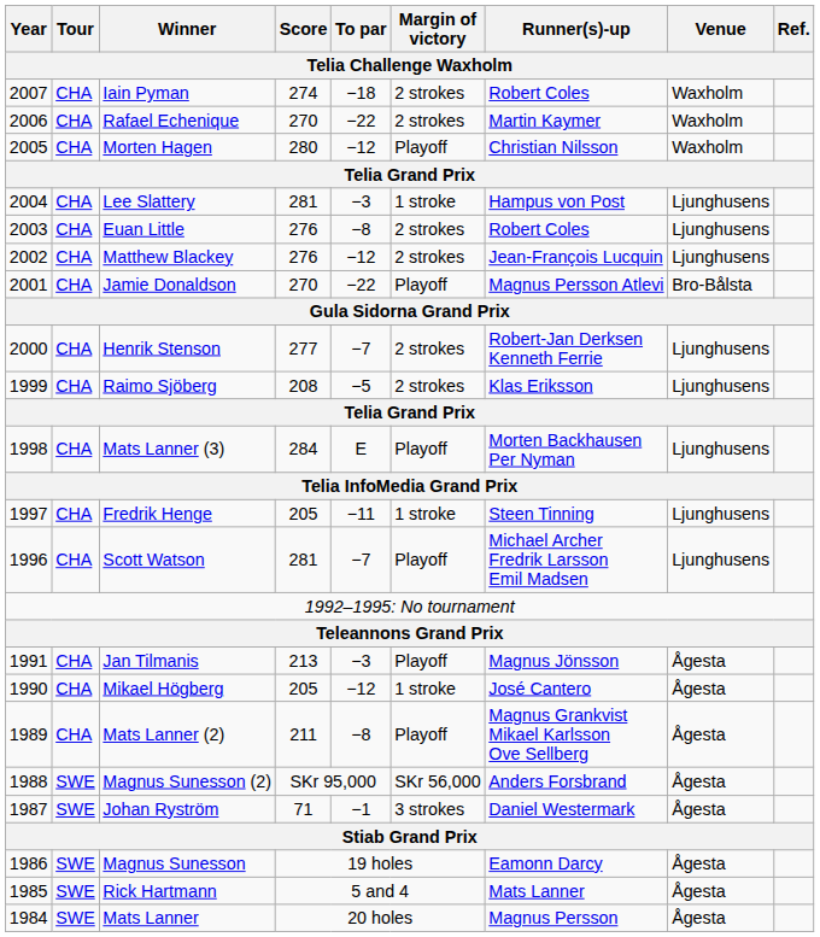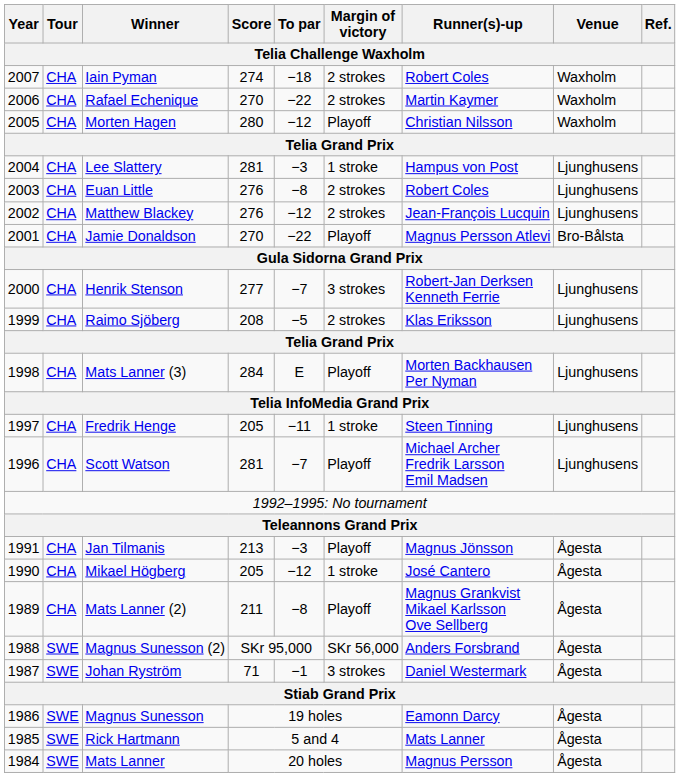 <table class=wikitable style="font-size:95%">
 <tr>
 <th>Year</th>
 <th>Tour</th>
 <th>Winner</th>
 <th>Score</th>
 <th>To par</th>
 <th>Margin of<br>victory</th>
 <th>Runner(s)-up</th>
 <th>Venue</th>
 <th>Ref.</th>
 </tr>
 <tr>
 <th colspan=9>Telia Challenge Waxholm</th>
 </tr>
 <tr>
 <td>2007</td>
 <td><a href='#'>CHA</a></td>
 <td> <a href='#'>Iain Pyman</a></td>
 <td align=center>274</td>
 <td align=center>−18</td>
 <td>2 strokes</td>
 <td> <a href='#'>Robert Coles</a></td>
 <td>Waxholm</td>
 <td></td>
 </tr>
 <tr>
 <td>2006</td>
 <td><a href='#'>CHA</a></td>
 <td> <a href='#'>Rafael Echenique</a></td>
 <td align=center>270</td>
 <td align=center>−22</td>
 <td>2 strokes</td>
 <td> <a href='#'>Martin Kaymer</a></td>
 <td>Waxholm</td>
 <td></td>
 </tr>
 <tr>
 <td>2005</td>
 <td><a href='#'>CHA</a></td>
 <td> <a href='#'>Morten Hagen</a></td>
 <td align=center>280</td>
 <td align=center>−12</td>
 <td>Playoff</td>
 <td> <a href='#'>Christian Nilsson</a></td>
 <td>Waxholm</td>
 <td></td>
 </tr>
 <tr>
 <th colspan=9>Telia Grand Prix</th>
 </tr>
 <tr>
 <td>2004</td>
 <td><a href='#'>CHA</a></td>
 <td> <a href='#'>Lee Slattery</a></td>
 <td align=center>281</td>
 <td align=center>−3</td>
 <td>1 stroke</td>
 <td> <a href='#'>Hampus von Post</a></td>
 <td>Ljunghusens</td>
 <td></td>
 </tr>
 <tr>
 <td>2003</td>
 <td><a href='#'>CHA</a></td>
 <td> <a href='#'>Euan Little</a></td>
 <td align=center>276</td>
 <td align=center>−8</td>
 <td>2 strokes</td>
 <td> <a href='#'>Robert Coles</a></td>
 <td>Ljunghusens</td>
 <td></td>
 </tr>
 <tr>
 <td>2002</td>
 <td><a href='#'>CHA</a></td>
 <td> <a href='#'>Matthew Blackey</a></td>
 <td align=center>276</td>
 <td align=center>−12</td>
 <td>2 strokes</td>
 <td> <a href='#'>Jean-François Lucquin</a></td>
 <td>Ljunghusens</td>
 <td></td>
 </tr>
 <tr>
 <td>2001</td>
 <td><a href='#'>CHA</a></td>
 <td> <a href='#'>Jamie Donaldson</a></td>
 <td align=center>270</td>
 <td align=center>−22</td>
 <td>Playoff</td>
 <td> <a href='#'>Magnus Persson Atlevi</a></td>
 <td>Bro-Bålsta</td>
 <td></td>
 </tr>
 <tr>
 <th colspan=9>Gula Sidorna Grand Prix</th>
 </tr>
 <tr>
 <td>2000</td>
 <td><a href='#'>CHA</a></td>
 <td> <a href='#'>Henrik Stenson</a></td>
 <td align=center>277</td>
 <td align=center>−7</td>
-<td>2 strokes</td>
+<td>3 strokes</td>
 <td> <a href='#'>Robert-Jan Derksen</a><br> <a href='#'>Kenneth Ferrie</a></td>
 <td>Ljunghusens</td>
 <td></td>
 </tr>
 <tr>
 <td>1999</td>
 <td><a href='#'>CHA</a></td>
 <td> <a href='#'>Raimo Sjöberg</a></td>
 <td align=center>208</td>
 <td align=center>−5</td>
 <td>2 strokes</td>
 <td> <a href='#'>Klas Eriksson</a></td>
 <td>Ljunghusens</td>
 <td></td>
 </tr>
 <tr>
 <th colspan=9>Telia Grand Prix</th>
 </tr>
 <tr>
 <td>1998</td>
 <td><a href='#'>CHA</a></td>
 <td> <a href='#'>Mats Lanner</a> (3)</td>
 <td align=center>284</td>
 <td align=center>E</td>
 <td>Playoff</td>
 <td> <a href='#'>Morten Backhausen</a><br> <a href='#'>Per Nyman</a></td>
 <td>Ljunghusens</td>
 <td></td>
 </tr>
 <tr>
 <th colspan=9>Telia InfoMedia Grand Prix</th>
 </tr>
 <tr>
 <td>1997</td>
 <td><a href='#'>CHA</a></td>
 <td> <a href='#'>Fredrik Henge</a></td>
 <td align=center>205</td>
 <td align=center>−11</td>
 <td>1 stroke</td>
 <td> <a href='#'>Steen Tinning</a></td>
 <td>Ljunghusens</td>
 <td></td>
 </tr>
 <tr>
 <td>1996</td>
 <td><a href='#'>CHA</a></td>
 <td> <a href='#'>Scott Watson</a></td>
 <td align=center>281</td>
 <td align=center>−7</td>
 <td>Playoff</td>
 <td> <a href='#'>Michael Archer</a><br> <a href='#'>Fredrik Larsson</a><br> <a href='#'>Emil Madsen</a></td>
 <td>Ljunghusens</td>
 <td></td>
 </tr>
 <tr>
 <td colspan=9 align=center><em>1992–1995: No tournament</em></td>
 </tr>
 <tr>
 <th colspan=9>Teleannons Grand Prix</th>
 </tr>
 <tr>
 <td>1991</td>
 <td><a href='#'>CHA</a></td>
 <td> <a href='#'>Jan Tilmanis</a></td>
 <td align=center>213</td>
 <td align=center>−3</td>
 <td>Playoff</td>
 <td> <a href='#'>Magnus Jönsson</a></td>
 <td>Ågesta</td>
 <td></td>
 </tr>
 <tr>
 <td>1990</td>
 <td><a href='#'>CHA</a></td>
 <td> <a href='#'>Mikael Högberg</a></td>
 <td align=center>205</td>
 <td align=center>−12</td>
 <td>1 stroke</td>
 <td> <a href='#'>José Cantero</a></td>
 <td>Ågesta</td>
 <td></td>
 </tr>
 <tr>
 <td>1989</td>
 <td><a href='#'>CHA</a></td>
 <td> <a href='#'>Mats Lanner</a> (2)</td>
 <td align=center>211</td>
 <td align=center>−8</td>
 <td>Playoff</td>
 <td> <a href='#'>Magnus Grankvist</a><br> <a href='#'>Mikael Karlsson</a><br> <a href='#'>Ove Sellberg</a></td>
 <td>Ågesta</td>
 <td></td>
 </tr>
 <tr>
 <td>1988</td>
 <td><a href='#'>SWE</a></td>
 <td> <a href='#'>Magnus Sunesson</a> (2)</td>
 <td colspan=2 align=center>SKr 95,000</td>
 <td>SKr 56,000</td>
 <td> <a href='#'>Anders Forsbrand</a></td>
 <td>Ågesta</td>
 <td></td>
 </tr>
 <tr>
 <td>1987</td>
 <td><a href='#'>SWE</a></td>
 <td> <a href='#'>Johan Ryström</a></td>
 <td align=center>71</td>
 <td align=center>−1</td>
 <td>3 strokes</td>
 <td> <a href='#'>Daniel Westermark</a></td>
 <td>Ågesta</td>
 <td></td>
 </tr>
 <tr>
 <th colspan=9>Stiab Grand Prix</th>
 </tr>
 <tr>
 <td>1986</td>
 <td><a href='#'>SWE</a></td>
 <td> <a href='#'>Magnus Sunesson</a></td>
 <td colspan=3 align=center>19 holes</td>
 <td> <a href='#'>Eamonn Darcy</a></td>
 <td>Ågesta</td>
 <td></td>
 </tr>
 <tr>
 <td>1985</td>
 <td><a href='#'>SWE</a></td>
 <td> <a href='#'>Rick Hartmann</a></td>
 <td colspan=3 align=center>5 and 4</td>
 <td> <a href='#'>Mats Lanner</a></td>
 <td>Ågesta</td>
 <td></td>
 </tr>
 <tr>
 <td>1984</td>
 <td><a href='#'>SWE</a></td>
 <td> <a href='#'>Mats Lanner</a></td>
 <td colspan=3 align=center>20 holes</td>
 <td> <a href='#'>Magnus Persson</a></td>
 <td>Ågesta</td>
 <td></td>
 </tr>
 </table>
